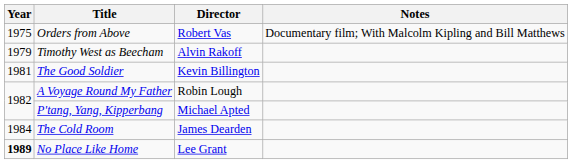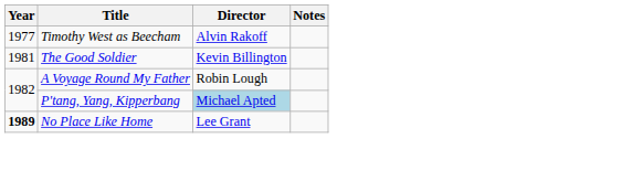 <table class="wikitable">
 <tr>
 <th>Year</th>
 <th>Title</th>
 <th>Director</th>
 <th>Notes</th>
 </tr>
 <tr>
-<td>1975</td>
-<td><em>Orders from Above</em></td>
-<td><a href='#'>Robert Vas</a></td>
-<td>Documentary film; With Malcolm Kipling and Bill Matthews</td>
-</tr>
-<tr>
-<td>1979</td>
+<td>1977</td>
 <td><em>Timothy West as Beecham</em></td>
 <td><a href='#'>Alvin Rakoff</a></td>
 <td></td>
 </tr>
 <tr>
 <td>1981</td>
 <td><em><a href='#'>The Good Soldier</a></em></td>
 <td><a href='#'>Kevin Billington</a></td>
 <td></td>
 </tr>
 <tr>
 <td rowspan=2>1982</td>
 <td><em><a href='#'>A Voyage Round My Father</a></em></td>
 <td>Robin Lough</td>
 <td></td>
 </tr>
 <tr>
 <td><em><a href='#'>P'tang, Yang, Kipperbang</a></em></td>
-<td><a href='#'>Michael Apted</a></td>
-<td></td>
-</tr>
-<tr>
-<td>1984</td>
-<td><em><a href='#'>The Cold Room</a></em></td>
-<td><a href='#'>James Dearden</a></td>
+<td style="background: lightblue;"><a href='#'>Michael Apted</a></td>
 <td></td>
 </tr>
 <tr>
 <td><strong>1989</strong></td>
 <td><em><a href='#'>No Place Like Home</a></em></td>
 <td><a href='#'>Lee Grant</a></td>
 <td></td>
 </tr>
 </table>
